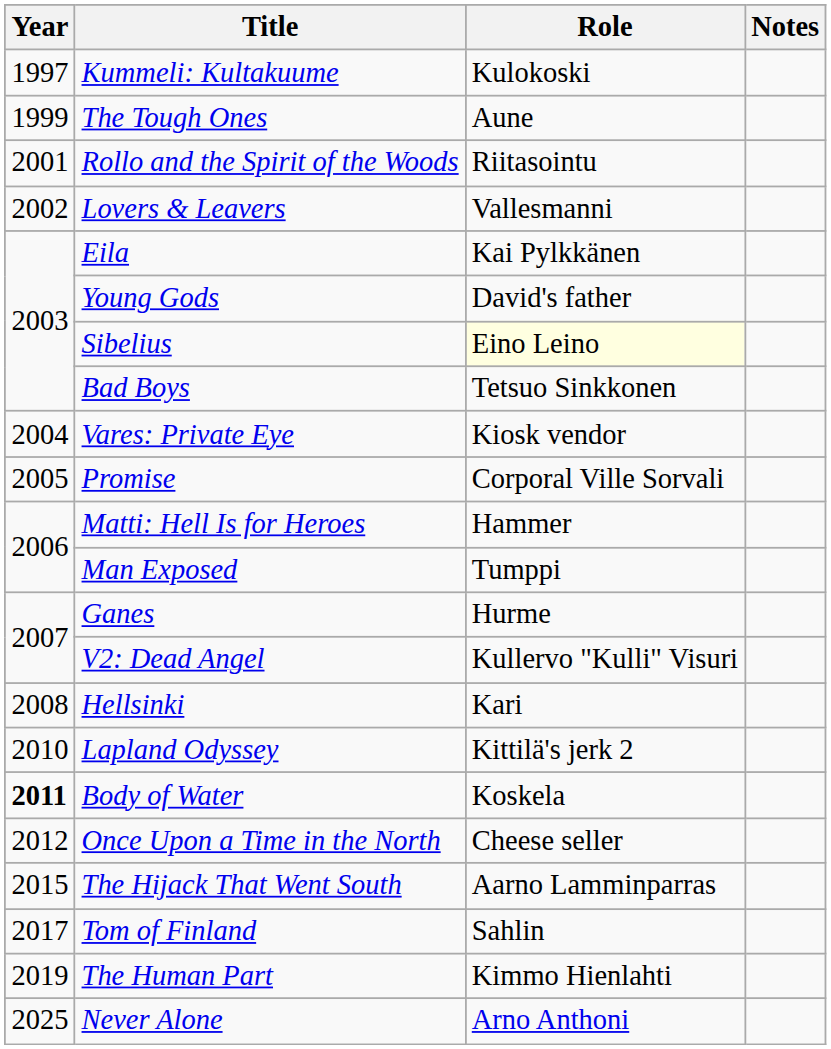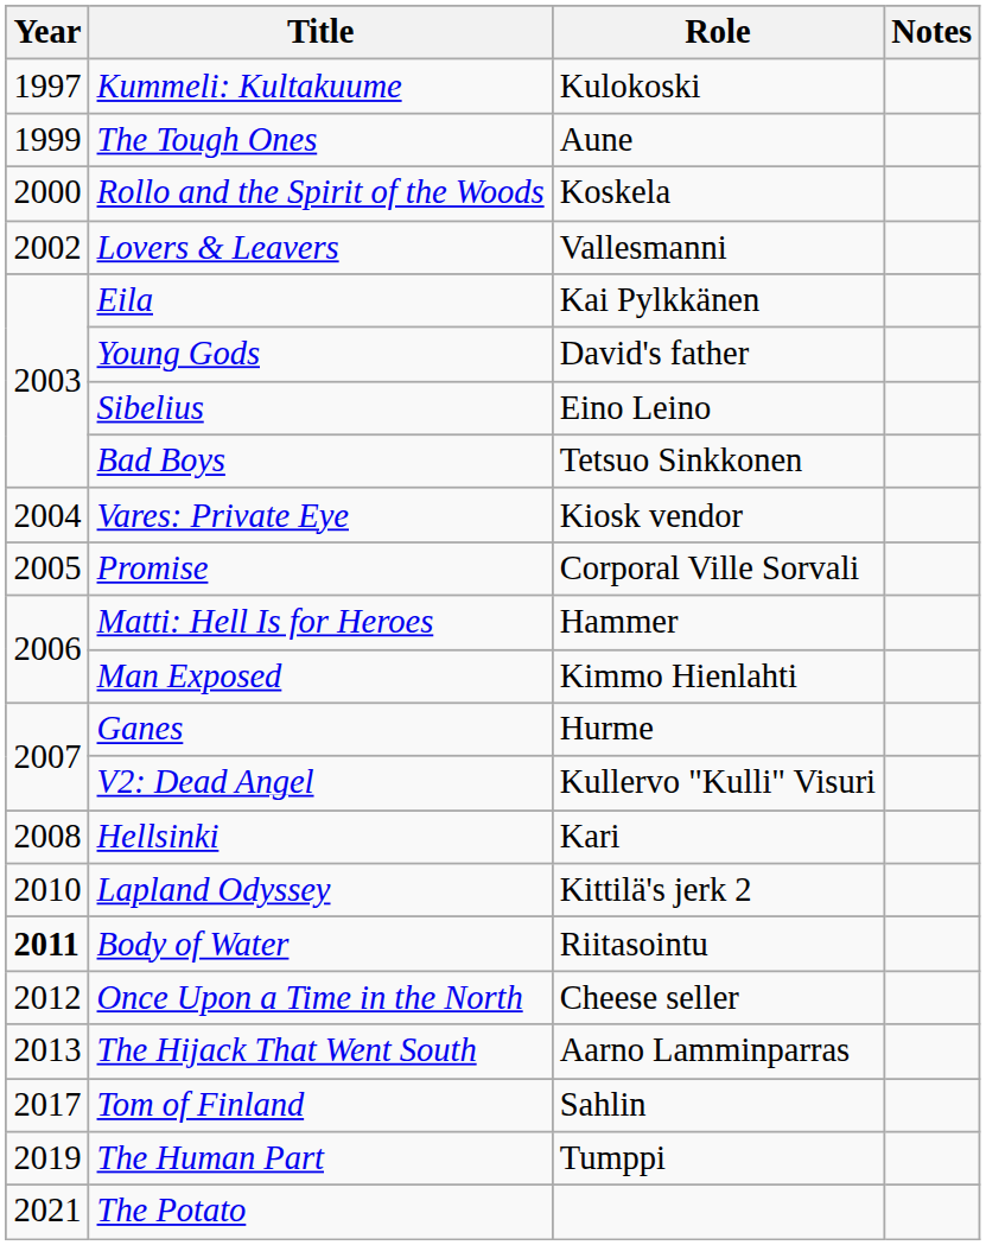 <table class="wikitable sortable">
 <tr>
 <th>Year</th>
 <th>Title</th>
 <th>Role</th>
 <th class="unsortable">Notes</th>
 </tr>
 <tr>
 <td>1997</td>
 <td><em><a href='#'>Kummeli: Kultakuume</a></em></td>
 <td>Kulokoski</td>
 <td></td>
 </tr>
 <tr>
 <td>1999</td>
 <td><em><a href='#'>The Tough Ones</a></em></td>
 <td>Aune</td>
 <td></td>
 </tr>
 <tr>
-<td>2001</td>
+<td>2000</td>
 <td><em><a href='#'>Rollo and the Spirit of the Woods</a></em></td>
-<td>Riitasointu</td>
+<td>Koskela</td>
 <td></td>
 </tr>
 <tr>
 <td>2002</td>
 <td><em><a href='#'>Lovers & Leavers</a></em></td>
 <td>Vallesmanni</td>
 <td></td>
 </tr>
 <tr>
 <td rowspan=4>2003</td>
 <td><em><a href='#'>Eila</a></em></td>
 <td>Kai Pylkkänen</td>
 <td></td>
 </tr>
 <tr>
 <td><em><a href='#'>Young Gods</a></em></td>
 <td>David's father</td>
 <td></td>
 </tr>
 <tr>
 <td><em><a href='#'>Sibelius</a></em></td>
-<td style="background: lightyellow;">Eino Leino</td>
+<td>Eino Leino</td>
 <td></td>
 </tr>
 <tr>
 <td><em><a href='#'>Bad Boys</a></em></td>
 <td>Tetsuo Sinkkonen</td>
 <td></td>
 </tr>
 <tr>
 <td>2004</td>
 <td><em><a href='#'>Vares: Private Eye</a></em></td>
 <td>Kiosk vendor</td>
 <td></td>
 </tr>
 <tr>
 <td>2005</td>
 <td><em><a href='#'>Promise</a></em></td>
 <td>Corporal Ville Sorvali</td>
 <td></td>
 </tr>
 <tr>
 <td rowspan=2>2006</td>
 <td><em><a href='#'>Matti: Hell Is for Heroes</a></em></td>
 <td>Hammer</td>
 <td></td>
 </tr>
 <tr>
 <td><em><a href='#'>Man Exposed</a></em></td>
-<td>Tumppi</td>
+<td>Kimmo Hienlahti</td>
 <td></td>
 </tr>
 <tr>
 <td rowspan=2>2007</td>
 <td><em><a href='#'>Ganes</a></em></td>
 <td>Hurme</td>
 <td></td>
 </tr>
 <tr>
 <td><em><a href='#'>V2: Dead Angel</a></em></td>
 <td>Kullervo "Kulli" Visuri</td>
 <td></td>
 </tr>
 <tr>
 <td>2008</td>
 <td><em><a href='#'>Hellsinki</a></em></td>
 <td>Kari</td>
 <td></td>
 </tr>
 <tr>
 <td>2010</td>
 <td><em><a href='#'>Lapland Odyssey</a></em></td>
 <td>Kittilä's jerk 2</td>
 <td></td>
 </tr>
 <tr>
 <td><strong>2011</strong></td>
 <td><em><a href='#'>Body of Water</a></em></td>
-<td>Koskela</td>
+<td>Riitasointu</td>
 <td></td>
 </tr>
 <tr>
 <td>2012</td>
 <td><em><a href='#'>Once Upon a Time in the North</a></em></td>
 <td>Cheese seller</td>
 <td></td>
 </tr>
 <tr>
-<td>2015</td>
+<td>2013</td>
 <td><em><a href='#'>The Hijack That Went South</a></em></td>
 <td>Aarno Lamminparras</td>
 <td></td>
 </tr>
 <tr>
 <td>2017</td>
 <td><em><a href='#'>Tom of Finland</a></em></td>
 <td>Sahlin</td>
 <td></td>
 </tr>
 <tr>
 <td>2019</td>
 <td><em><a href='#'>The Human Part</a></em></td>
-<td>Kimmo Hienlahti</td>
+<td>Tumppi</td>
 <td></td>
 </tr>
 <tr>
-<td>2025</td>
-<td><em><a href='#'>Never Alone</a></em></td>
-<td><a href='#'>Arno Anthoni</a></td>
+<td>2021</td>
+<td><em><a href='#'>The Potato</a></em></td>
+<td></td>
 <td></td>
 </tr>
 </table>
